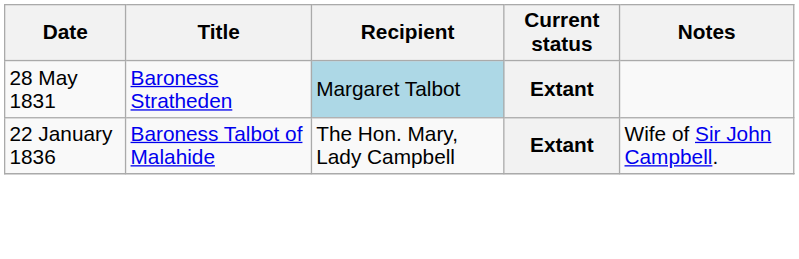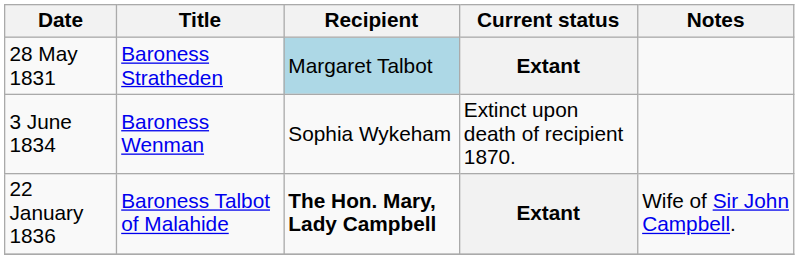 <table class="wikitable">
 <tr>
 <th>Date</th>
 <th>Title</th>
 <th>Recipient</th>
 <th>Current status</th>
 <th>Notes</th>
 </tr>
 <tr>
 <td>28 May 1831</td>
 <td> <a href='#'>Baroness Stratheden</a></td>
 <td style="background: lightblue;">Margaret Talbot</td>
 <th>Extant</th>
 <td></td>
 </tr>
 <tr>
+<td>3 June 1834</td>
+<td> <a href='#'>Baroness Wenman</a></td>
+<td>Sophia Wykeham</td>
+<td>Extinct upon death of recipient 1870.</td>
+<td></td>
+</tr>
+<tr>
 <td>22 January 1836</td>
 <td> <a href='#'>Baroness Talbot of Malahide</a></td>
-<td>The Hon. Mary, Lady Campbell</td>
+<td><strong>The Hon. Mary, Lady Campbell</strong></td>
 <th>Extant</th>
 <td>Wife of <a href='#'>Sir John Campbell</a>.</td>
 </tr>
 <tr>
 </tr>
 </table>
